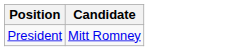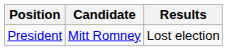 <table class="wikitable sortable">
 <tr>
 <th bgcolor="teal">Position</th>
 <th bgcolor="teal"><span>Candidate</span></th>
+<th>Results</th>
 </tr>
 <tr>
 <td> <a href='#'>President</a></td>
 <td><a href='#'>Mitt Romney</a></td>
+<td> Lost election</td>
 </tr>
 </table>
